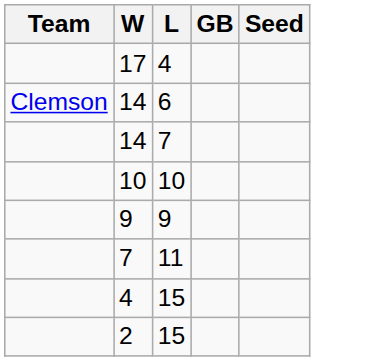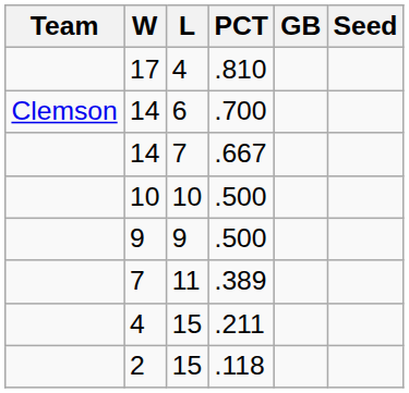 <table class=wikitable>
 <tr>
 <th>Team</th>
 <th>W</th>
 <th>L</th>
+<th>PCT</th>
 <th>GB</th>
 <th>Seed</th>
 </tr>
 <tr>
 <td></td>
 <td>17</td>
 <td>4</td>
+<td>.810</td>
 <td></td>
 <td></td>
 </tr>
 <tr>
 <td><a href='#'>Clemson</a></td>
 <td>14</td>
 <td>6</td>
+<td>.700</td>
 <td></td>
 <td></td>
 </tr>
 <tr>
 <td></td>
 <td>14</td>
 <td>7</td>
+<td>.667</td>
 <td></td>
 <td></td>
 </tr>
 <tr>
 <td></td>
 <td>10</td>
 <td>10</td>
+<td>.500</td>
 <td></td>
 <td></td>
 </tr>
 <tr>
 <td></td>
 <td>9</td>
 <td>9</td>
+<td>.500</td>
 <td></td>
 <td></td>
 </tr>
 <tr>
 <td></td>
 <td>7</td>
 <td>11</td>
+<td>.389</td>
 <td></td>
 <td></td>
 </tr>
 <tr>
 <td></td>
 <td>4</td>
 <td>15</td>
+<td>.211</td>
 <td></td>
 <td></td>
 </tr>
 <tr>
 <td></td>
 <td>2</td>
 <td>15</td>
+<td>.118</td>
 <td></td>
 <td></td>
 </tr>
 </table>
